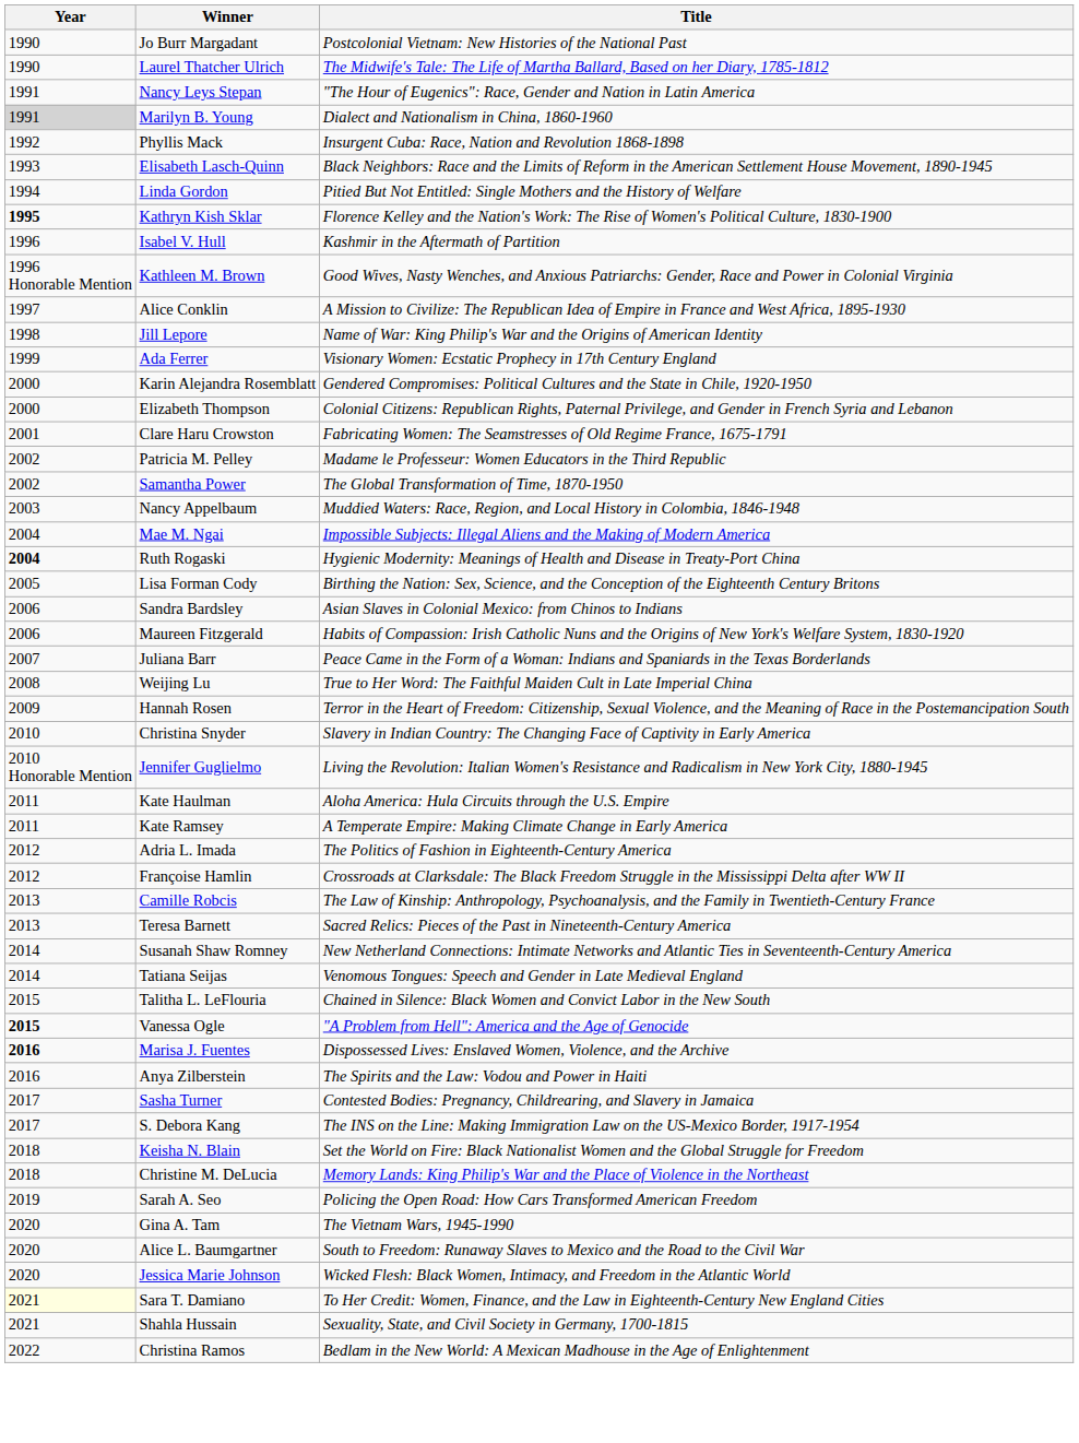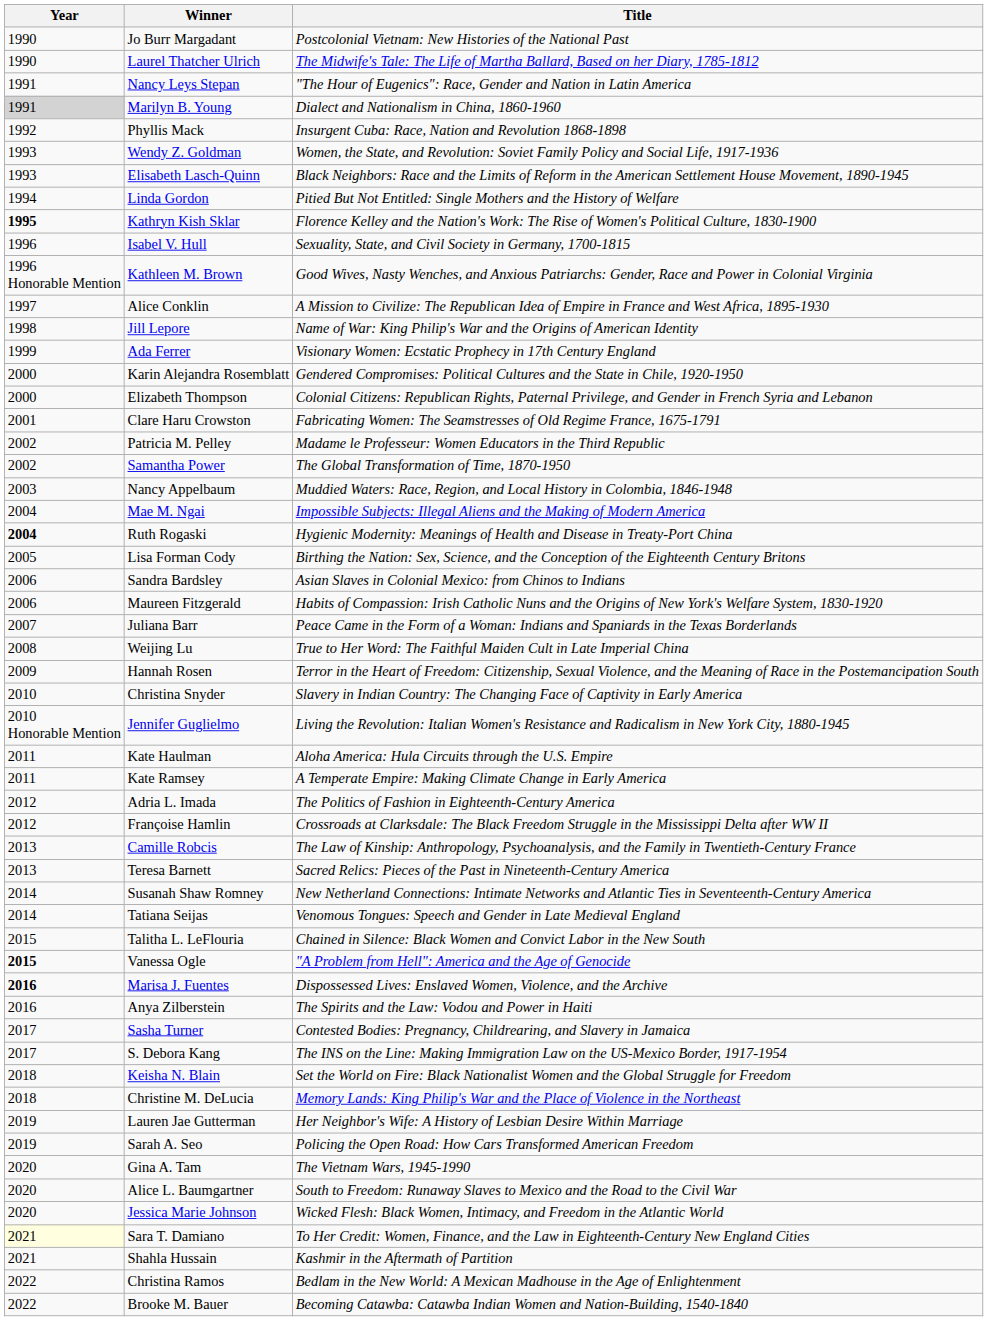 <table class="wikitable">
 <tr>
 <th>Year</th>
 <th>Winner</th>
 <th>Title</th>
 </tr>
 <tr>
 <td>1990</td>
 <td>Jo Burr Margadant</td>
 <td><em>Postcolonial Vietnam: New Histories of the National Past</em></td>
 </tr>
 <tr>
 <td>1990</td>
 <td><a href='#'>Laurel Thatcher Ulrich</a></td>
 <td><em><a href='#'>The Midwife's Tale: The Life of Martha Ballard, Based on her Diary, 1785-1812</a></em></td>
 </tr>
 <tr>
 <td>1991</td>
 <td><a href='#'>Nancy Leys Stepan</a></td>
 <td><em>"The Hour of Eugenics": Race, Gender and Nation in Latin America</em></td>
 </tr>
 <tr>
 <td style="background: lightgrey;">1991</td>
 <td><a href='#'>Marilyn B. Young</a></td>
 <td><em>Dialect and Nationalism in China, 1860-1960</em></td>
 </tr>
 <tr>
 <td>1992</td>
 <td>Phyllis Mack</td>
 <td><em>Insurgent Cuba: Race, Nation and Revolution 1868-1898</em></td>
 </tr>
 <tr>
 <td>1993</td>
+<td><a href='#'>Wendy Z. Goldman</a></td>
+<td><em>Women, the State, and Revolution: Soviet Family Policy and Social Life, 1917-1936</em></td>
+</tr>
+<tr>
+<td>1993</td>
 <td><a href='#'>Elisabeth Lasch-Quinn</a></td>
 <td><em>Black Neighbors: Race and the Limits of Reform in the American Settlement House Movement, 1890-1945</em></td>
 </tr>
 <tr>
 <td>1994</td>
 <td><a href='#'>Linda Gordon</a></td>
 <td><em>Pitied But Not Entitled: Single Mothers and the History of Welfare</em></td>
 </tr>
 <tr>
 <td><strong>1995</strong></td>
 <td><a href='#'>Kathryn Kish Sklar</a></td>
 <td><em>Florence Kelley and the Nation's Work: The Rise of Women's Political Culture, 1830-1900</em></td>
 </tr>
 <tr>
 <td>1996</td>
 <td><a href='#'>Isabel V. Hull</a></td>
-<td><em>Kashmir in the Aftermath of Partition</em></td>
+<td><em>Sexuality, State, and Civil Society in Germany, 1700-1815</em></td>
 </tr>
 <tr>
 <td>1996<br>Honorable Mention</td>
 <td><a href='#'>Kathleen M. Brown</a></td>
 <td><em>Good Wives, Nasty Wenches, and Anxious Patriarchs: Gender, Race and Power in Colonial Virginia</em></td>
 </tr>
 <tr>
 <td>1997</td>
 <td>Alice Conklin</td>
 <td><em>A Mission to Civilize: The Republican Idea of Empire in France and West Africa, 1895-1930</em></td>
 </tr>
 <tr>
 <td>1998</td>
 <td><a href='#'>Jill Lepore</a></td>
 <td><em>Name of War: King Philip's War and the Origins of American Identity</em></td>
 </tr>
 <tr>
 <td>1999</td>
 <td><a href='#'>Ada Ferrer</a></td>
 <td><em>Visionary Women: Ecstatic Prophecy in 17th Century England</em></td>
 </tr>
 <tr>
 <td>2000</td>
 <td>Karin Alejandra Rosemblatt</td>
 <td><em>Gendered Compromises: Political Cultures and the State in Chile, 1920-1950</em></td>
 </tr>
 <tr>
 <td>2000</td>
 <td>Elizabeth Thompson</td>
 <td><em>Colonial Citizens: Republican Rights, Paternal Privilege, and Gender in French Syria and Lebanon</em></td>
 </tr>
 <tr>
 <td>2001</td>
 <td>Clare Haru Crowston</td>
 <td><em>Fabricating Women: The Seamstresses of Old Regime France, 1675-1791</em></td>
 </tr>
 <tr>
 <td>2002</td>
 <td>Patricia M. Pelley</td>
 <td><em>Madame le Professeur: Women Educators in the Third Republic</em></td>
 </tr>
 <tr>
 <td>2002</td>
 <td><a href='#'>Samantha Power</a></td>
 <td><em>The Global Transformation of Time, 1870-1950</em></td>
 </tr>
 <tr>
 <td>2003</td>
 <td>Nancy Appelbaum</td>
 <td><em>Muddied Waters: Race, Region, and Local History in Colombia, 1846-1948</em></td>
 </tr>
 <tr>
 <td>2004</td>
 <td><a href='#'>Mae M. Ngai</a></td>
 <td><em><a href='#'>Impossible Subjects: Illegal Aliens and the Making of Modern America</a></em></td>
 </tr>
 <tr>
 <td><strong>2004</strong></td>
 <td>Ruth Rogaski</td>
 <td><em>Hygienic Modernity: Meanings of Health and Disease in Treaty-Port China</em></td>
 </tr>
 <tr>
 <td>2005</td>
 <td>Lisa Forman Cody</td>
 <td><em>Birthing the Nation: Sex, Science, and the Conception of the Eighteenth Century Britons</em></td>
 </tr>
 <tr>
 <td>2006</td>
 <td>Sandra Bardsley</td>
 <td><em>Asian Slaves in Colonial Mexico: from Chinos to Indians</em></td>
 </tr>
 <tr>
 <td>2006</td>
 <td>Maureen Fitzgerald</td>
 <td><em>Habits of Compassion: Irish Catholic Nuns and the Origins of New York's Welfare System, 1830-1920</em></td>
 </tr>
 <tr>
 <td>2007</td>
 <td>Juliana Barr</td>
 <td><em>Peace Came in the Form of a Woman: Indians and Spaniards in the Texas Borderlands</em></td>
 </tr>
 <tr>
 <td>2008</td>
 <td>Weijing Lu</td>
 <td><em>True to Her Word: The Faithful Maiden Cult in Late Imperial China</em></td>
 </tr>
 <tr>
 <td>2009</td>
 <td>Hannah Rosen</td>
 <td><em>Terror in the Heart of Freedom: Citizenship, Sexual Violence, and the Meaning of Race in the Postemancipation South</em></td>
 </tr>
 <tr>
 <td>2010</td>
 <td>Christina Snyder</td>
 <td><em>Slavery in Indian Country: The Changing Face of Captivity in Early America</em></td>
 </tr>
 <tr>
 <td>2010<br>Honorable Mention</td>
 <td><a href='#'>Jennifer Guglielmo</a></td>
 <td><em>Living the Revolution:  Italian Women's Resistance and Radicalism in New York City, 1880-1945</em></td>
 </tr>
 <tr>
 <td>2011</td>
 <td>Kate Haulman</td>
 <td><em>Aloha America: Hula Circuits through the U.S. Empire</em></td>
 </tr>
 <tr>
 <td>2011</td>
 <td>Kate Ramsey</td>
 <td><em>A Temperate Empire: Making Climate Change in Early America</em></td>
 </tr>
 <tr>
 <td>2012</td>
 <td>Adria L. Imada</td>
 <td><em>The Politics of Fashion in Eighteenth-Century America</em></td>
 </tr>
 <tr>
 <td>2012</td>
 <td>Françoise Hamlin</td>
 <td><em>Crossroads at Clarksdale: The Black Freedom Struggle in the Mississippi Delta after WW II</em></td>
 </tr>
 <tr>
 <td>2013</td>
 <td><a href='#'>Camille Robcis</a></td>
 <td><em>The Law of Kinship: Anthropology, Psychoanalysis, and the Family in Twentieth-Century France</em></td>
 </tr>
 <tr>
 <td>2013</td>
 <td>Teresa Barnett</td>
 <td><em>Sacred Relics: Pieces of the Past in Nineteenth-Century America</em></td>
 </tr>
 <tr>
 <td>2014</td>
 <td>Susanah Shaw Romney</td>
 <td><em>New Netherland Connections: Intimate Networks and Atlantic Ties in Seventeenth-Century America</em></td>
 </tr>
 <tr>
 <td>2014</td>
 <td>Tatiana Seijas</td>
 <td><em>Venomous Tongues: Speech and Gender in Late Medieval England</em></td>
 </tr>
 <tr>
 <td>2015</td>
 <td>Talitha L. LeFlouria</td>
 <td><em>Chained in Silence: Black Women and Convict Labor in the New South</em></td>
 </tr>
 <tr>
 <td><strong>2015</strong></td>
 <td>Vanessa Ogle</td>
 <td><em><a href='#'>"A Problem from Hell": America and the Age of Genocide</a></em></td>
 </tr>
 <tr>
 <td><strong>2016</strong></td>
 <td><a href='#'>Marisa J. Fuentes</a></td>
 <td><em>Dispossessed Lives: Enslaved Women, Violence, and the Archive</em></td>
 </tr>
 <tr>
 <td>2016</td>
 <td>Anya Zilberstein</td>
 <td><em>The Spirits and the Law: Vodou and Power in Haiti</em></td>
 </tr>
 <tr>
 <td>2017</td>
 <td><a href='#'>Sasha Turner</a></td>
 <td><em>Contested Bodies: Pregnancy, Childrearing, and Slavery in Jamaica</em></td>
 </tr>
 <tr>
 <td>2017</td>
 <td>S. Debora Kang</td>
 <td><em>The INS on the Line: Making Immigration Law on the US-Mexico Border, 1917-1954</em></td>
 </tr>
 <tr>
 <td>2018</td>
 <td><a href='#'>Keisha N. Blain</a></td>
 <td><em>Set the World on Fire: Black Nationalist Women and the Global Struggle for Freedom</em></td>
 </tr>
 <tr>
 <td>2018</td>
 <td>Christine M. DeLucia</td>
 <td><em><a href='#'>Memory Lands: King Philip's War and the Place of Violence in the Northeast</a></em></td>
 </tr>
 <tr>
 <td>2019</td>
+<td>Lauren Jae Gutterman</td>
+<td><em>Her Neighbor's Wife: A History of Lesbian Desire Within Marriage</em></td>
+</tr>
+<tr>
+<td>2019</td>
 <td>Sarah A. Seo</td>
 <td><em>Policing the Open Road: How Cars Transformed American Freedom</em></td>
 </tr>
 <tr>
 <td>2020</td>
 <td>Gina A. Tam</td>
 <td><em>The Vietnam Wars, 1945-1990</em></td>
 </tr>
 <tr>
 <td>2020</td>
 <td>Alice L. Baumgartner</td>
 <td><em>South to Freedom: Runaway Slaves to Mexico and the Road to the Civil War</em></td>
 </tr>
 <tr>
 <td>2020</td>
 <td><a href='#'>Jessica Marie Johnson</a></td>
 <td><em>Wicked Flesh: Black Women, Intimacy, and Freedom in the Atlantic World</em></td>
 </tr>
 <tr>
 <td style="background: lightyellow;">2021</td>
 <td>Sara T. Damiano</td>
 <td><em>To Her Credit: Women, Finance, and the Law in Eighteenth-Century New England Cities</em></td>
 </tr>
 <tr>
 <td>2021</td>
 <td>Shahla Hussain</td>
-<td><em>Sexuality, State, and Civil Society in Germany, 1700-1815</em></td>
+<td><em>Kashmir in the Aftermath of Partition</em></td>
 </tr>
 <tr>
 <td>2022</td>
 <td>Christina Ramos</td>
 <td><em>Bedlam in the New World: A Mexican Madhouse in the Age of Enlightenment</em></td>
 </tr>
+<tr>
+<td>2022</td>
+<td>Brooke M. Bauer</td>
+<td><em>Becoming Catawba: Catawba Indian Women and Nation-Building, 1540-1840</em></td>
+</tr>
 </table>
